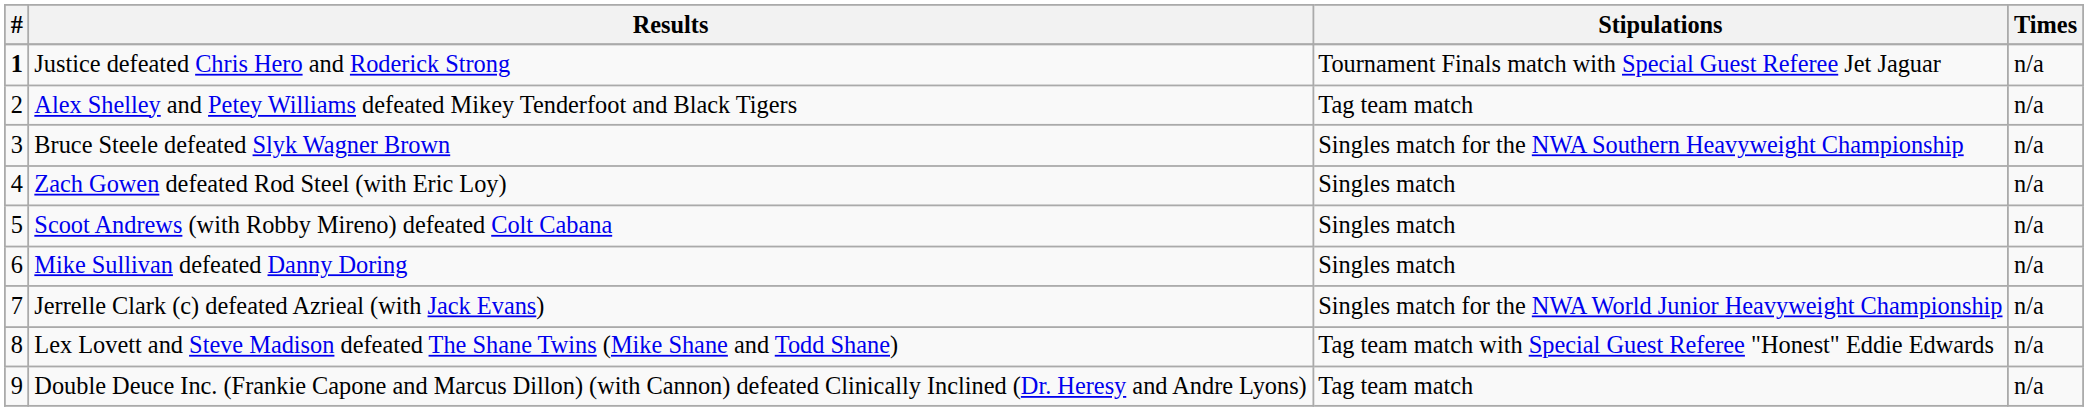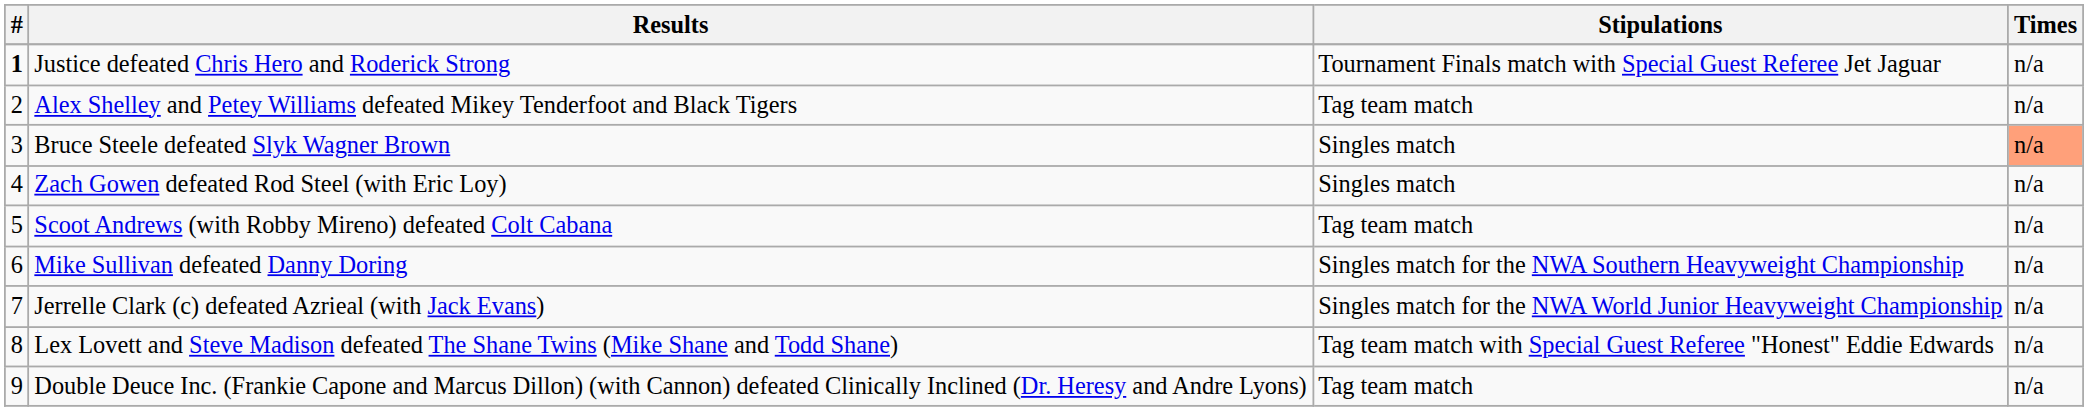 <table style="font-size: 85%" class="wikitable sortable">
 <tr>
 <th><strong>#</strong></th>
 <th><strong>Results</strong></th>
 <th><strong>Stipulations</strong></th>
 <th><strong>Times</strong></th>
 </tr>
 <tr>
 </tr>
 <tr>
 <td><strong>1</strong></td>
 <td>Justice defeated <a href='#'>Chris Hero</a> and <a href='#'>Roderick Strong</a></td>
 <td>Tournament Finals match with <a href='#'>Special Guest Referee</a> Jet Jaguar</td>
 <td>n/a</td>
 </tr>
 <tr>
 <td>2</td>
 <td><a href='#'>Alex Shelley</a> and <a href='#'>Petey Williams</a> defeated Mikey Tenderfoot and Black Tigers</td>
 <td>Tag team match</td>
 <td>n/a</td>
 </tr>
 <tr>
 <td>3</td>
 <td>Bruce Steele defeated <a href='#'>Slyk Wagner Brown</a></td>
-<td>Singles match for the <a href='#'>NWA Southern Heavyweight Championship</a></td>
-<td>n/a</td>
+<td>Singles match</td>
+<td style="background: lightsalmon;">n/a</td>
 </tr>
 <tr>
 <td>4</td>
 <td><a href='#'>Zach Gowen</a> defeated Rod Steel (with Eric Loy)</td>
 <td>Singles match</td>
 <td>n/a</td>
 </tr>
 <tr>
 <td>5</td>
 <td><a href='#'>Scoot Andrews</a> (with Robby Mireno) defeated <a href='#'>Colt Cabana</a></td>
-<td>Singles match</td>
+<td>Tag team match</td>
 <td>n/a</td>
 </tr>
 <tr>
 <td>6</td>
 <td><a href='#'>Mike Sullivan</a> defeated <a href='#'>Danny Doring</a></td>
-<td>Singles match</td>
+<td>Singles match for the <a href='#'>NWA Southern Heavyweight Championship</a></td>
 <td>n/a</td>
 </tr>
 <tr>
 <td>7</td>
 <td>Jerrelle Clark (c) defeated Azrieal (with <a href='#'>Jack Evans</a>)</td>
 <td>Singles match for the <a href='#'>NWA World Junior Heavyweight Championship</a></td>
 <td>n/a</td>
 </tr>
 <tr>
 <td>8</td>
 <td>Lex Lovett and <a href='#'>Steve Madison</a> defeated <a href='#'>The Shane Twins</a> (<a href='#'>Mike Shane</a> and <a href='#'>Todd Shane</a>)</td>
 <td>Tag team match with <a href='#'>Special Guest Referee</a> "Honest" Eddie Edwards</td>
 <td>n/a</td>
 </tr>
 <tr>
 <td>9</td>
 <td>Double Deuce Inc. (Frankie Capone and Marcus Dillon) (with Cannon) defeated Clinically Inclined (<a href='#'>Dr. Heresy</a> and Andre Lyons)</td>
 <td>Tag team match</td>
 <td>n/a</td>
 </tr>
 </table>
